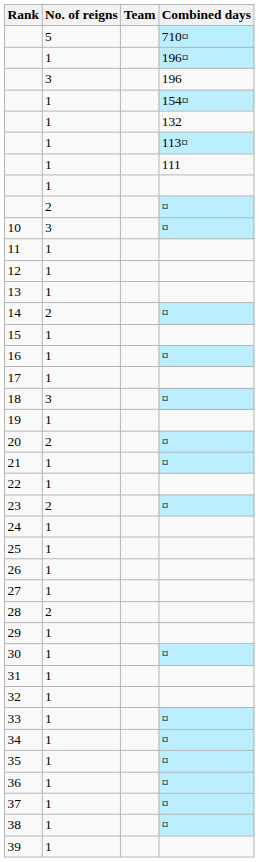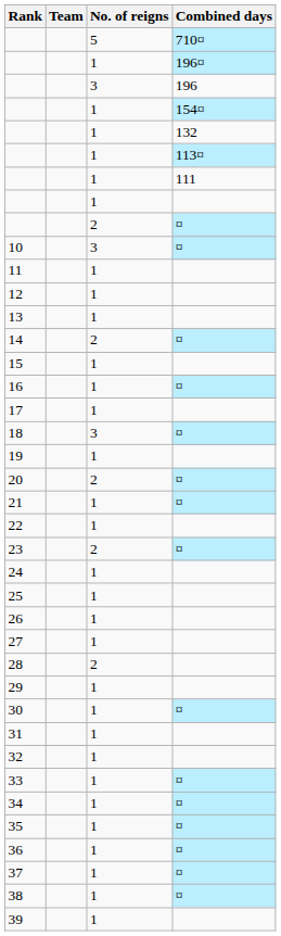 <table class="wikitable sortable">
 <tr>
 <th>Rank</th>
+<th class="unsortable">Team</th>
 <th>No. of reigns</th>
-<th class="unsortable">Team</th>
 <th>Combined days</th>
 </tr>
 <tr>
 <td></td>
+<td></td>
 <td>5</td>
-<td></td>
 <td style="background-color:#bbeeff">710¤</td>
 </tr>
 <tr>
 <td></td>
+<td></td>
 <td>1</td>
-<td></td>
 <td style="background-color:#bbeeff">196¤</td>
 </tr>
 <tr>
 <td></td>
+<td></td>
 <td>3</td>
-<td></td>
 <td>196</td>
 </tr>
 <tr>
 <td></td>
+<td></td>
 <td>1</td>
-<td></td>
 <td style="background-color:#bbeeff">154¤</td>
 </tr>
 <tr>
 <td></td>
+<td></td>
 <td>1</td>
-<td></td>
 <td>132</td>
 </tr>
 <tr>
 <td></td>
+<td></td>
 <td>1</td>
-<td></td>
 <td style="background-color:#bbeeff">113¤</td>
 </tr>
 <tr>
 <td></td>
+<td></td>
 <td>1</td>
-<td></td>
 <td>111</td>
 </tr>
 <tr>
 <td></td>
+<td></td>
 <td>1</td>
-<td></td>
 <td></td>
 </tr>
 <tr>
 <td></td>
+<td></td>
 <td>2</td>
-<td></td>
 <td style="background-color:#bbeeff">¤</td>
 </tr>
 <tr>
 <td>10</td>
+<td></td>
 <td>3</td>
-<td></td>
 <td style="background-color:#bbeeff">¤</td>
 </tr>
 <tr>
 <td>11</td>
+<td></td>
 <td>1</td>
-<td></td>
 <td></td>
 </tr>
 <tr>
 <td>12</td>
+<td></td>
 <td>1</td>
-<td></td>
 <td></td>
 </tr>
 <tr>
 <td>13</td>
+<td></td>
 <td>1</td>
-<td></td>
 <td></td>
 </tr>
 <tr>
 <td>14</td>
+<td></td>
 <td>2</td>
-<td></td>
 <td style="background-color:#bbeeff">¤</td>
 </tr>
 <tr>
 <td>15</td>
+<td></td>
 <td>1</td>
-<td></td>
 <td></td>
 </tr>
 <tr>
 <td>16</td>
+<td></td>
 <td>1</td>
-<td></td>
 <td style="background-color:#bbeeff">¤</td>
 </tr>
 <tr>
 <td>17</td>
+<td></td>
 <td>1</td>
-<td></td>
 <td></td>
 </tr>
 <tr>
 <td>18</td>
+<td></td>
 <td>3</td>
-<td></td>
 <td style="background-color:#bbeeff">¤</td>
 </tr>
 <tr>
 <td>19</td>
+<td></td>
 <td>1</td>
-<td></td>
 <td></td>
 </tr>
 <tr>
 <td>20</td>
+<td></td>
 <td>2</td>
-<td></td>
 <td style="background-color:#bbeeff">¤</td>
 </tr>
 <tr>
 <td>21</td>
+<td></td>
 <td>1</td>
-<td></td>
 <td style="background-color:#bbeeff">¤</td>
 </tr>
 <tr>
 <td>22</td>
+<td></td>
 <td>1</td>
-<td></td>
 <td></td>
 </tr>
 <tr>
 <td>23</td>
+<td></td>
 <td>2</td>
-<td></td>
 <td style="background-color:#bbeeff">¤</td>
 </tr>
 <tr>
 <td>24</td>
+<td></td>
 <td>1</td>
-<td></td>
 <td></td>
 </tr>
 <tr>
 <td>25</td>
+<td></td>
 <td>1</td>
-<td></td>
 <td></td>
 </tr>
 <tr>
 <td>26</td>
+<td></td>
 <td>1</td>
-<td></td>
 <td></td>
 </tr>
 <tr>
 <td>27</td>
+<td></td>
 <td>1</td>
-<td></td>
 <td></td>
 </tr>
 <tr>
 <td>28</td>
+<td></td>
 <td>2</td>
-<td></td>
 <td></td>
 </tr>
 <tr>
 <td>29</td>
+<td></td>
 <td>1</td>
-<td></td>
 <td></td>
 </tr>
 <tr>
 <td>30</td>
+<td></td>
 <td>1</td>
-<td></td>
 <td style="background-color:#bbeeff">¤</td>
 </tr>
 <tr>
 <td>31</td>
+<td></td>
 <td>1</td>
-<td></td>
 <td></td>
 </tr>
 <tr>
 <td>32</td>
+<td></td>
 <td>1</td>
-<td></td>
 <td></td>
 </tr>
 <tr>
 <td>33</td>
+<td></td>
 <td>1</td>
-<td></td>
 <td style="background-color:#bbeeff">¤</td>
 </tr>
 <tr>
 <td>34</td>
+<td></td>
 <td>1</td>
-<td></td>
 <td style="background-color:#bbeeff">¤</td>
 </tr>
 <tr>
 <td>35</td>
+<td></td>
 <td>1</td>
-<td></td>
 <td style="background-color:#bbeeff">¤</td>
 </tr>
 <tr>
 <td>36</td>
+<td></td>
 <td>1</td>
-<td></td>
 <td style="background-color:#bbeeff">¤</td>
 </tr>
 <tr>
 <td>37</td>
+<td></td>
 <td>1</td>
-<td></td>
 <td style="background-color:#bbeeff">¤</td>
 </tr>
 <tr>
 <td>38</td>
+<td></td>
 <td>1</td>
-<td></td>
 <td style="background-color:#bbeeff">¤</td>
 </tr>
 <tr>
 <td>39</td>
+<td></td>
 <td>1</td>
-<td></td>
 <td></td>
 </tr>
 </table>
